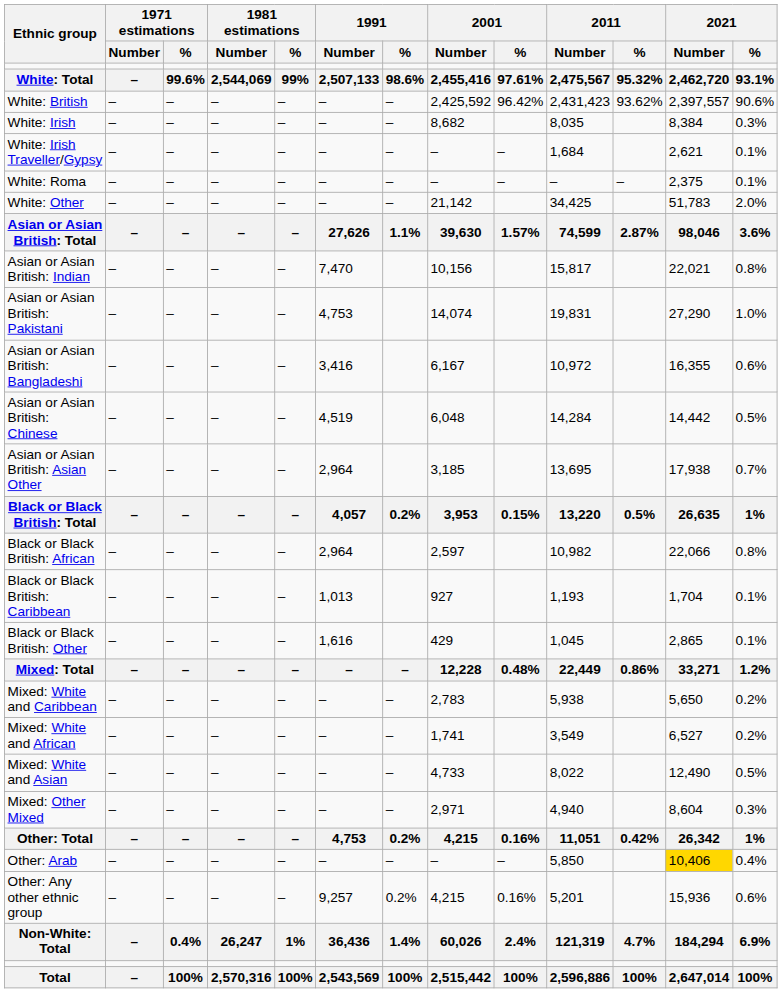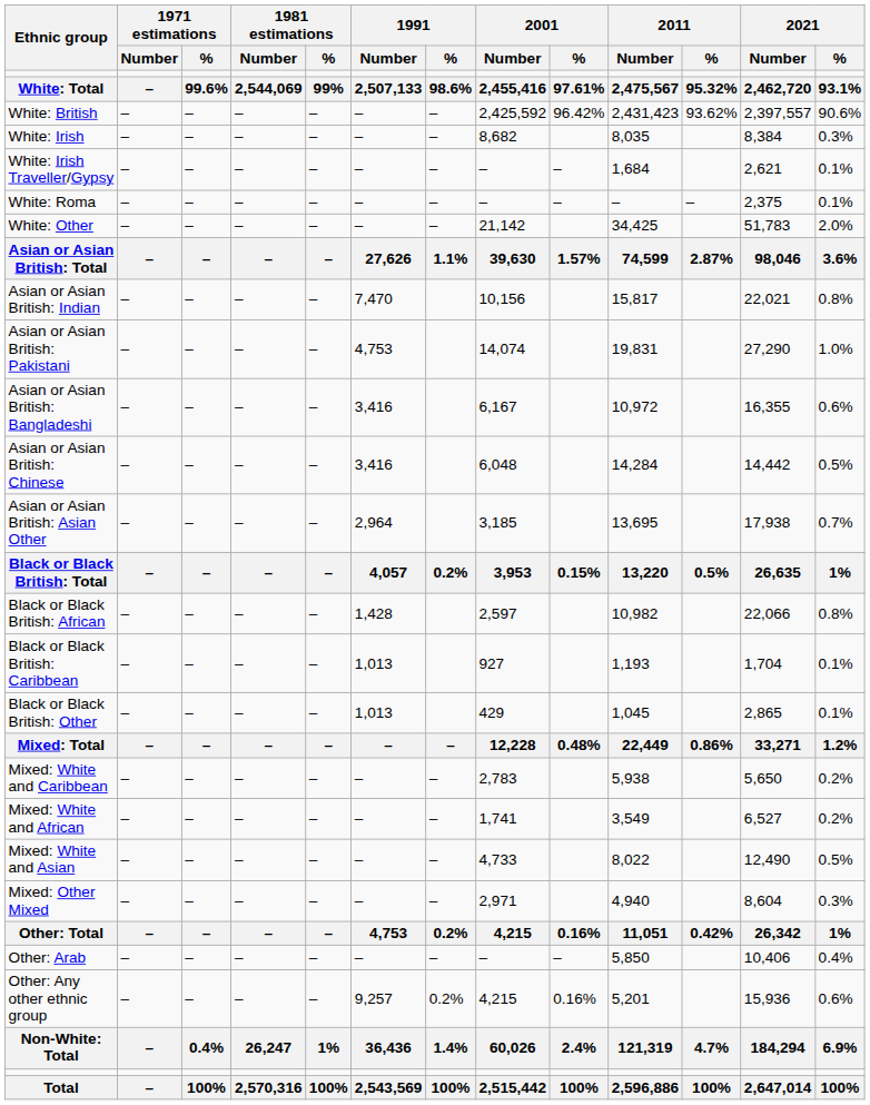 <table class="wikitable">
 <tr>
 <th rowspan="2">Ethnic group</th>
 <th colspan="2">1971 estimations</th>
 <th colspan="2">1981 estimations</th>
 <th colspan="2">1991</th>
 <th colspan="2">2001</th>
 <th colspan="2">2011</th>
 <th colspan="2">2021</th>
 </tr>
 <tr>
 <th>Number</th>
 <th>%</th>
 <th>Number</th>
 <th>%</th>
 <th>Number</th>
 <th>%</th>
 <th>Number</th>
 <th>%</th>
 <th>Number</th>
 <th>%</th>
 <th>Number</th>
 <th>%</th>
 </tr>
 <tr>
 <td></td>
 <td></td>
 <td></td>
 <td></td>
 <td></td>
 <td></td>
 <td></td>
 <td></td>
 <td></td>
 <td></td>
 <td></td>
 <td></td>
 <td></td>
 </tr>
 <tr>
 <th><a href='#'>White</a>: Total</th>
 <th>–</th>
 <th>99.6%</th>
 <th>2,544,069</th>
 <th>99%</th>
 <th>2,507,133</th>
 <th>98.6%</th>
 <th>2,455,416</th>
 <th>97.61%</th>
 <th>2,475,567</th>
 <th>95.32%</th>
 <th>2,462,720</th>
 <th>93.1%</th>
 </tr>
 <tr>
 <td>White: <a href='#'>British</a></td>
 <td>–</td>
 <td>–</td>
 <td>–</td>
 <td>–</td>
 <td>–</td>
 <td>–</td>
 <td>2,425,592</td>
 <td>96.42%</td>
 <td>2,431,423</td>
 <td>93.62%</td>
 <td>2,397,557</td>
 <td>90.6%</td>
 </tr>
 <tr>
 <td>White: <a href='#'>Irish</a></td>
 <td>–</td>
 <td>–</td>
 <td>–</td>
 <td>–</td>
 <td>–</td>
 <td>–</td>
 <td>8,682</td>
 <td></td>
 <td>8,035</td>
 <td></td>
 <td>8,384</td>
 <td>0.3%</td>
 </tr>
 <tr>
 <td>White: <a href='#'>Irish Traveller</a>/<a href='#'>Gypsy</a></td>
 <td>–</td>
 <td>–</td>
 <td>–</td>
 <td>–</td>
 <td>–</td>
 <td>–</td>
 <td>–</td>
 <td>–</td>
 <td>1,684</td>
 <td></td>
 <td>2,621</td>
 <td>0.1%</td>
 </tr>
 <tr>
 <td>White: Roma</td>
 <td>–</td>
 <td>–</td>
 <td>–</td>
 <td>–</td>
 <td>–</td>
 <td>–</td>
 <td>–</td>
 <td>–</td>
 <td>–</td>
 <td>–</td>
 <td>2,375</td>
 <td>0.1%</td>
 </tr>
 <tr>
 <td>White: <a href='#'>Other</a></td>
 <td>–</td>
 <td>–</td>
 <td>–</td>
 <td>–</td>
 <td>–</td>
 <td>–</td>
 <td>21,142</td>
 <td></td>
 <td>34,425</td>
 <td></td>
 <td>51,783</td>
 <td>2.0%</td>
 </tr>
 <tr>
 <th><a href='#'>Asian or Asian British</a>: Total</th>
 <th>–</th>
 <th>–</th>
 <th>–</th>
 <th>–</th>
 <th>27,626</th>
 <th>1.1%</th>
 <th>39,630</th>
 <th>1.57%</th>
 <th>74,599</th>
 <th>2.87%</th>
 <th>98,046</th>
 <th>3.6%</th>
 </tr>
 <tr>
 <td>Asian or Asian British: <a href='#'>Indian</a></td>
 <td>–</td>
 <td>–</td>
 <td>–</td>
 <td>–</td>
 <td>7,470</td>
 <td></td>
 <td>10,156</td>
 <td></td>
 <td>15,817</td>
 <td></td>
 <td>22,021</td>
 <td>0.8%</td>
 </tr>
 <tr>
 <td>Asian or Asian British: <a href='#'>Pakistani</a></td>
 <td>–</td>
 <td>–</td>
 <td>–</td>
 <td>–</td>
 <td>4,753</td>
 <td></td>
 <td>14,074</td>
 <td></td>
 <td>19,831</td>
 <td></td>
 <td>27,290</td>
 <td>1.0%</td>
 </tr>
 <tr>
 <td>Asian or Asian British: <a href='#'>Bangladeshi</a></td>
 <td>–</td>
 <td>–</td>
 <td>–</td>
 <td>–</td>
 <td>3,416</td>
 <td></td>
 <td>6,167</td>
 <td></td>
 <td>10,972</td>
 <td></td>
 <td>16,355</td>
 <td>0.6%</td>
 </tr>
 <tr>
 <td>Asian or Asian British: <a href='#'>Chinese</a></td>
 <td>–</td>
 <td>–</td>
 <td>–</td>
 <td>–</td>
-<td>4,519</td>
+<td>3,416</td>
 <td></td>
 <td>6,048</td>
 <td></td>
 <td>14,284</td>
 <td></td>
 <td>14,442</td>
 <td>0.5%</td>
 </tr>
 <tr>
 <td>Asian or Asian British: <a href='#'>Asian Other</a></td>
 <td>–</td>
 <td>–</td>
 <td>–</td>
 <td>–</td>
 <td>2,964</td>
 <td></td>
 <td>3,185</td>
 <td></td>
 <td>13,695</td>
 <td></td>
 <td>17,938</td>
 <td>0.7%</td>
 </tr>
 <tr>
 <th><a href='#'>Black or Black British</a>: Total</th>
 <th>–</th>
 <th>–</th>
 <th>–</th>
 <th>–</th>
 <th>4,057</th>
 <th>0.2%</th>
 <th>3,953</th>
 <th>0.15%</th>
 <th>13,220</th>
 <th>0.5%</th>
 <th>26,635</th>
 <th>1%</th>
 </tr>
 <tr>
 <td>Black or Black British: <a href='#'>African</a></td>
 <td>–</td>
 <td>–</td>
 <td>–</td>
 <td>–</td>
-<td>2,964</td>
+<td>1,428</td>
 <td></td>
 <td>2,597</td>
 <td></td>
 <td>10,982</td>
 <td></td>
 <td>22,066</td>
 <td>0.8%</td>
 </tr>
 <tr>
 <td>Black or Black British: <a href='#'>Caribbean</a></td>
 <td>–</td>
 <td>–</td>
 <td>–</td>
 <td>–</td>
 <td>1,013</td>
 <td></td>
 <td>927</td>
 <td></td>
 <td>1,193</td>
 <td></td>
 <td>1,704</td>
 <td>0.1%</td>
 </tr>
 <tr>
 <td>Black or Black British: <a href='#'>Other</a></td>
 <td>–</td>
 <td>–</td>
 <td>–</td>
 <td>–</td>
-<td>1,616</td>
+<td>1,013</td>
 <td></td>
 <td>429</td>
 <td></td>
 <td>1,045</td>
 <td></td>
 <td>2,865</td>
 <td>0.1%</td>
 </tr>
 <tr>
 <th><a href='#'>Mixed</a>: Total</th>
 <th>–</th>
 <th>–</th>
 <th>–</th>
 <th>–</th>
 <th>–</th>
 <th>–</th>
 <th>12,228</th>
 <th>0.48%</th>
 <th>22,449</th>
 <th>0.86%</th>
 <th>33,271</th>
 <th>1.2%</th>
 </tr>
 <tr>
 <td>Mixed: <a href='#'>White</a> and <a href='#'>Caribbean</a></td>
 <td>–</td>
 <td>–</td>
 <td>–</td>
 <td>–</td>
 <td>–</td>
 <td>–</td>
 <td>2,783</td>
 <td></td>
 <td>5,938</td>
 <td></td>
 <td>5,650</td>
 <td>0.2%</td>
 </tr>
 <tr>
 <td>Mixed: <a href='#'>White</a> and <a href='#'>African</a></td>
 <td>–</td>
 <td>–</td>
 <td>–</td>
 <td>–</td>
 <td>–</td>
 <td>–</td>
 <td>1,741</td>
 <td></td>
 <td>3,549</td>
 <td></td>
 <td>6,527</td>
 <td>0.2%</td>
 </tr>
 <tr>
 <td>Mixed: <a href='#'>White</a> and <a href='#'>Asian</a></td>
 <td>–</td>
 <td>–</td>
 <td>–</td>
 <td>–</td>
 <td>–</td>
 <td>–</td>
 <td>4,733</td>
 <td></td>
 <td>8,022</td>
 <td></td>
 <td>12,490</td>
 <td>0.5%</td>
 </tr>
 <tr>
 <td>Mixed: <a href='#'>Other Mixed</a></td>
 <td>–</td>
 <td>–</td>
 <td>–</td>
 <td>–</td>
 <td>–</td>
 <td>–</td>
 <td>2,971</td>
 <td></td>
 <td>4,940</td>
 <td></td>
 <td>8,604</td>
 <td>0.3%</td>
 </tr>
 <tr>
 <th>Other: Total</th>
 <th>–</th>
 <th>–</th>
 <th>–</th>
 <th>–</th>
 <th>4,753</th>
 <th>0.2%</th>
 <th>4,215</th>
 <th>0.16%</th>
 <th>11,051</th>
 <th>0.42%</th>
 <th>26,342</th>
 <th>1%</th>
 </tr>
 <tr>
 <td>Other: <a href='#'>Arab</a></td>
 <td>–</td>
 <td>–</td>
 <td>–</td>
 <td>–</td>
 <td>–</td>
 <td>–</td>
 <td>–</td>
 <td>–</td>
 <td>5,850</td>
 <td></td>
-<td style="background: gold;">10,406</td>
+<td>10,406</td>
 <td>0.4%</td>
 </tr>
 <tr>
 <td>Other: Any other ethnic group</td>
 <td>–</td>
 <td>–</td>
 <td>–</td>
 <td>–</td>
 <td>9,257</td>
 <td>0.2%</td>
 <td>4,215</td>
 <td>0.16%</td>
 <td>5,201</td>
 <td></td>
 <td>15,936</td>
 <td>0.6%</td>
 </tr>
 <tr>
 <th>Non-White: Total</th>
 <th>–</th>
 <th>0.4%</th>
 <th>26,247</th>
 <th>1%</th>
 <th>36,436</th>
 <th>1.4%</th>
 <th>60,026</th>
 <th>2.4%</th>
 <th>121,319</th>
 <th>4.7%</th>
 <th>184,294</th>
 <th>6.9%</th>
 </tr>
 <tr>
 <td></td>
 <td></td>
 <td></td>
 <td></td>
 <td></td>
 <td></td>
 <td></td>
 <td></td>
 <td></td>
 <td></td>
 <td></td>
 <td></td>
 <td></td>
 </tr>
 <tr>
 <th>Total</th>
 <th>–</th>
 <th>100%</th>
 <th>2,570,316</th>
 <th>100%</th>
 <th>2,543,569</th>
 <th>100%</th>
 <th>2,515,442</th>
 <th>100%</th>
 <th>2,596,886</th>
 <th>100%</th>
 <th>2,647,014</th>
 <th>100%</th>
 </tr>
 </table>
